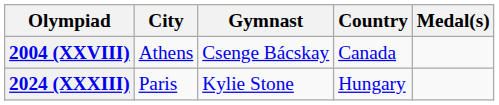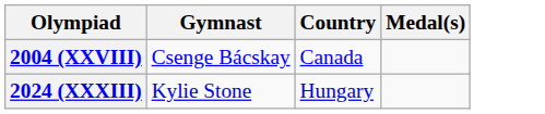 <table class=wikitable style="font-size: 95%">
 <tr>
 <th>Olympiad</th>
-<th>City</th>
 <th>Gymnast</th>
 <th>Country</th>
 <th>Medal(s)</th>
 </tr>
 <tr>
 <th><a href='#'>2004 (XXVIII)</a></th>
-<td> <a href='#'>Athens</a></td>
 <td><a href='#'>Csenge Bácskay</a></td>
 <td> <a href='#'>Canada</a></td>
 <td></td>
 </tr>
 <tr>
 <th><a href='#'>2024 (XXXIII)</a></th>
-<td> <a href='#'>Paris</a></td>
 <td><a href='#'>Kylie Stone</a></td>
 <td> <a href='#'>Hungary</a></td>
 <td></td>
 </tr>
 </table>
